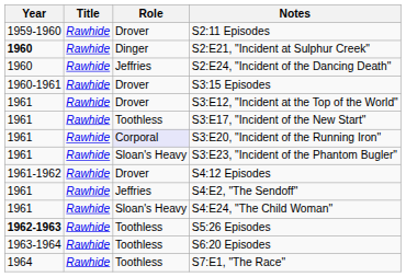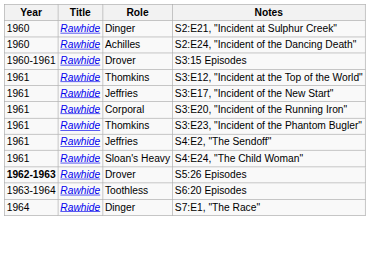 <table class="wikitable">
 <tr>
 <th>Year</th>
 <th>Title</th>
 <th>Role</th>
 <th>Notes</th>
 </tr>
 <tr>
-<td>1959-1960</td>
-<td><em><a href='#'>Rawhide</a></em></td>
-<td>Drover</td>
-<td>S2:11 Episodes</td>
-</tr>
-<tr>
-<td><strong>1960</strong></td>
+<td>1960</td>
 <td><em><a href='#'>Rawhide</a></em></td>
 <td>Dinger</td>
 <td>S2:E21, "Incident at Sulphur Creek"</td>
 </tr>
 <tr>
 <td>1960</td>
 <td><em><a href='#'>Rawhide</a></em></td>
-<td>Jeffries</td>
+<td>Achilles</td>
 <td>S2:E24, "Incident of the Dancing Death"</td>
 </tr>
 <tr>
 <td>1960-1961</td>
 <td><em><a href='#'>Rawhide</a></em></td>
 <td>Drover</td>
 <td>S3:15 Episodes</td>
 </tr>
 <tr>
 <td>1961</td>
 <td><em><a href='#'>Rawhide</a></em></td>
-<td>Drover</td>
+<td>Thomkins</td>
 <td>S3:E12, "Incident at the Top of the World"</td>
 </tr>
 <tr>
 <td>1961</td>
 <td><em><a href='#'>Rawhide</a></em></td>
-<td>Toothless</td>
+<td>Jeffries</td>
 <td>S3:E17, "Incident of the New Start"</td>
 </tr>
 <tr>
 <td>1961</td>
 <td><em><a href='#'>Rawhide</a></em></td>
-<td style="background: lavender;">Corporal</td>
+<td>Corporal</td>
 <td>S3:E20, "Incident of the Running Iron"</td>
 </tr>
 <tr>
 <td>1961</td>
 <td><em><a href='#'>Rawhide</a></em></td>
-<td>Sloan's Heavy</td>
+<td>Thomkins</td>
 <td>S3:E23, "Incident of the Phantom Bugler"</td>
-</tr>
-<tr>
-<td>1961-1962</td>
-<td><em><a href='#'>Rawhide</a></em></td>
-<td>Drover</td>
-<td>S4:12 Episodes</td>
 </tr>
 <tr>
 <td>1961</td>
 <td><em><a href='#'>Rawhide</a></em></td>
 <td>Jeffries</td>
 <td>S4:E2, "The Sendoff"</td>
 </tr>
 <tr>
 <td>1961</td>
 <td><em><a href='#'>Rawhide</a></em></td>
 <td>Sloan's Heavy</td>
 <td>S4:E24, "The Child Woman"</td>
 </tr>
 <tr>
 <td><strong>1962-1963</strong></td>
 <td><em><a href='#'>Rawhide</a></em></td>
-<td>Toothless</td>
+<td>Drover</td>
 <td>S5:26 Episodes</td>
 </tr>
 <tr>
 <td>1963-1964</td>
 <td><em><a href='#'>Rawhide</a></em></td>
 <td>Toothless</td>
 <td>S6:20 Episodes</td>
 </tr>
 <tr>
 <td>1964</td>
 <td><em><a href='#'>Rawhide</a></em></td>
-<td>Toothless</td>
+<td>Dinger</td>
 <td>S7:E1, "The Race"</td>
 </tr>
 </table>
